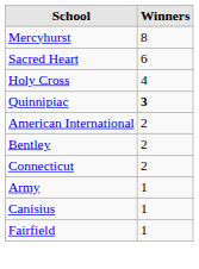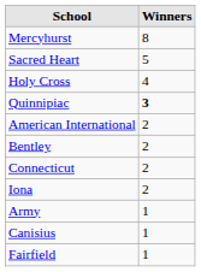 <table class="wikitable">
 <tr>
 <th style="background:#e5e5e5;">School</th>
 <th style="background:#e5e5e5;">Winners</th>
 </tr>
 <tr>
 <td><a href='#'>Mercyhurst</a></td>
 <td>8</td>
 </tr>
 <tr>
 <td><a href='#'>Sacred Heart</a></td>
-<td>6</td>
+<td>5</td>
 </tr>
 <tr>
 <td><a href='#'>Holy Cross</a></td>
 <td>4</td>
 </tr>
 <tr>
 <td><a href='#'>Quinnipiac</a></td>
 <td><strong>3</strong></td>
 </tr>
 <tr>
 <td><a href='#'>American International</a></td>
 <td>2</td>
 </tr>
 <tr>
 <td><a href='#'>Bentley</a></td>
 <td>2</td>
 </tr>
 <tr>
 <td><a href='#'>Connecticut</a></td>
 <td>2</td>
 </tr>
 <tr>
+<td><a href='#'>Iona</a></td>
+<td>2</td>
+</tr>
+<tr>
 <td><a href='#'>Army</a></td>
 <td>1</td>
 </tr>
 <tr>
 <td><a href='#'>Canisius</a></td>
 <td>1</td>
 </tr>
 <tr>
 <td><a href='#'>Fairfield</a></td>
 <td>1</td>
 </tr>
 </table>
